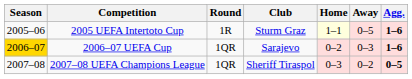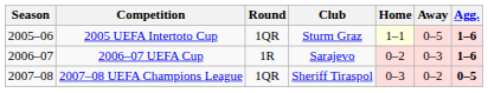 <table class="wikitable" style="text-align:center">
 <tr>
 <th>Season</th>
 <th>Competition</th>
 <th>Round</th>
 <th>Club</th>
 <th>Home</th>
 <th>Away</th>
 <th><a href='#'>Agg.</a></th>
 </tr>
 <tr>
 <td>2005–06</td>
 <td><a href='#'>2005 UEFA Intertoto Cup</a></td>
-<td>1R</td>
+<td>1QR</td>
 <td> <a href='#'>Sturm Graz</a></td>
 <td bgcolor="#ffd">1–1</td>
 <td bgcolor="#fdd">0–5</td>
 <td bgcolor="#fdd"><strong>1–6</strong></td>
 </tr>
 <tr>
-<td style="background: gold;">2006–07</td>
+<td>2006–07</td>
 <td><a href='#'>2006–07 UEFA Cup</a></td>
-<td>1QR</td>
+<td>1R</td>
 <td> <a href='#'>Sarajevo</a></td>
 <td bgcolor="#fdd">0–2</td>
 <td bgcolor="#fdd">0–3</td>
 <td bgcolor="#fdd"><strong>1–6</strong></td>
 </tr>
 <tr>
 <td>2007–08</td>
 <td><a href='#'>2007–08 UEFA Champions League</a></td>
 <td>1QR</td>
 <td> <a href='#'>Sheriff Tiraspol</a></td>
 <td bgcolor="#fdd">0–3</td>
 <td bgcolor="#fdd">0–2</td>
 <td bgcolor="#fdd"><strong>0–5</strong></td>
 </tr>
 </table>
